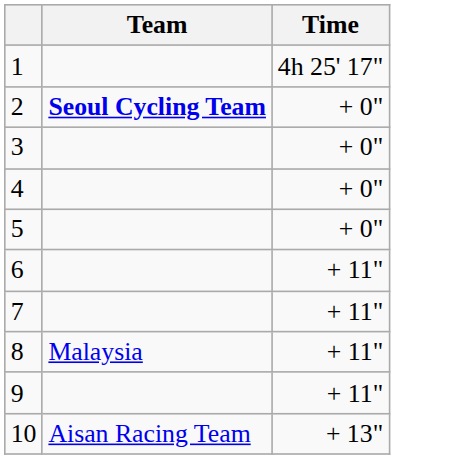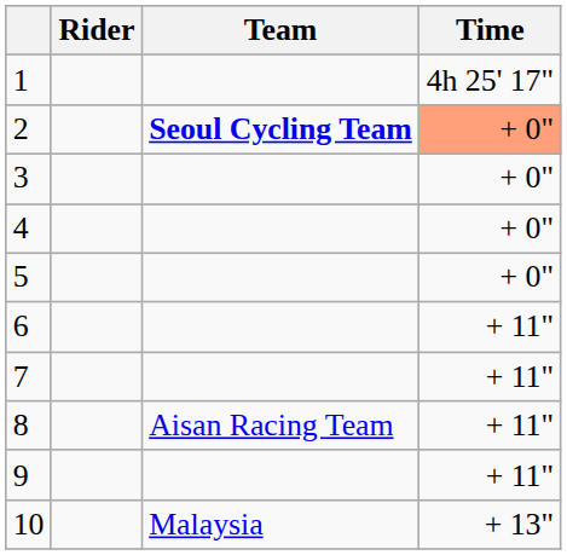 <table class=wikitable>
 <tr>
 <th></th>
+<th>Rider</th>
 <th>Team</th>
 <th>Time</th>
 </tr>
 <tr>
 <td>1</td>
 <td></td>
+<td></td>
 <td align="right">4h 25' 17"</td>
 </tr>
 <tr>
 <td>2</td>
+<td></td>
 <td><strong><a href='#'>Seoul Cycling Team</a></strong></td>
-<td align="right">+ 0"</td>
+<td align="right" style="background: lightsalmon;">+ 0"</td>
 </tr>
 <tr>
 <td>3</td>
+<td></td>
 <td></td>
 <td align="right">+ 0"</td>
 </tr>
 <tr>
 <td>4</td>
 <td></td>
+<td></td>
 <td align="right">+ 0"</td>
 </tr>
 <tr>
 <td>5</td>
+<td></td>
 <td></td>
 <td align="right">+ 0"</td>
 </tr>
 <tr>
 <td>6</td>
 <td></td>
+<td></td>
 <td align="right">+ 11"</td>
 </tr>
 <tr>
 <td>7</td>
+<td> </td>
 <td></td>
 <td align="right">+ 11"</td>
 </tr>
 <tr>
 <td>8</td>
-<td><a href='#'>Malaysia</a></td>
+<td></td>
+<td><a href='#'>Aisan Racing Team</a></td>
 <td align="right">+ 11"</td>
 </tr>
 <tr>
 <td>9</td>
 <td></td>
+<td></td>
 <td align="right">+ 11"</td>
 </tr>
 <tr>
 <td>10</td>
-<td><a href='#'>Aisan Racing Team</a></td>
+<td></td>
+<td><a href='#'>Malaysia</a></td>
 <td align="right">+ 13"</td>
 </tr>
 </table>
